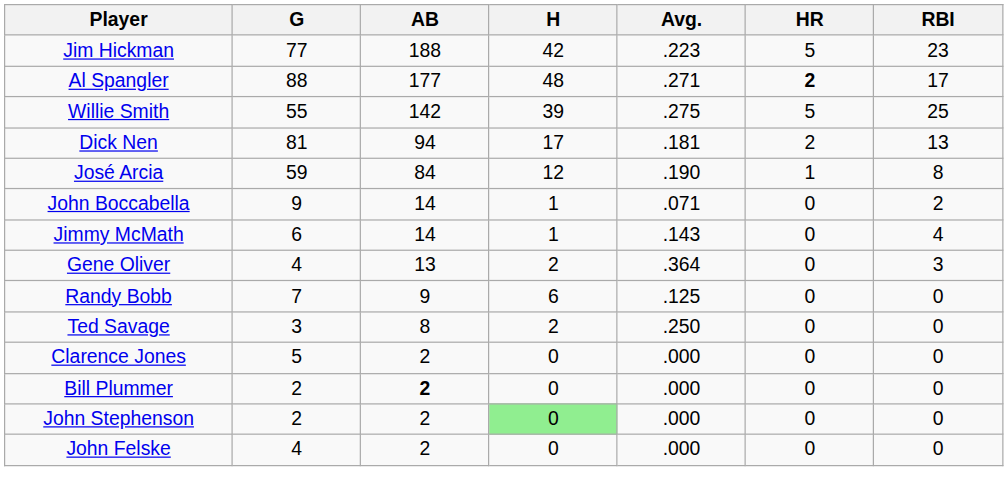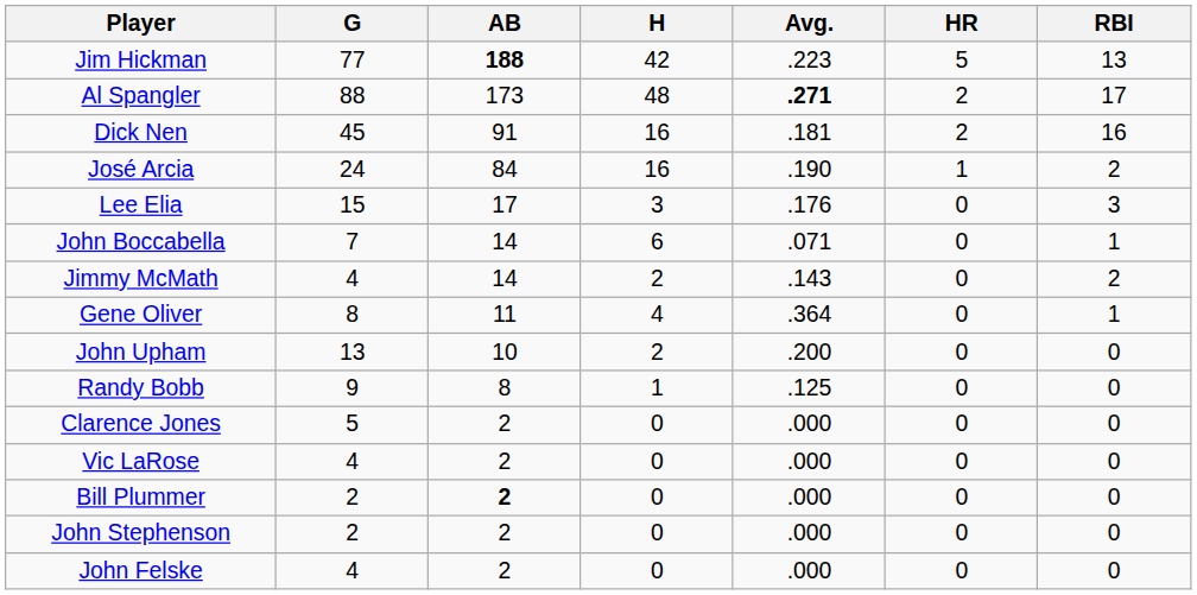 <table class="wikitable sortable">
 <tr>
 <th bgcolor="#DDDDFF" width="16%">Player</th>
 <th bgcolor="#DDDDFF" width="9%">G</th>
 <th bgcolor="#DDDDFF" width="9%">AB</th>
 <th bgcolor="#DDDDFF" width="9%">H</th>
 <th bgcolor="#DDDDFF" width="9%">Avg.</th>
 <th bgcolor="#DDDDFF" width="9%">HR</th>
 <th bgcolor="#DDDDFF" width="9%">RBI</th>
 </tr>
 <tr align="center">
 <td><a href='#'>Jim Hickman</a></td>
 <td>77</td>
-<td>188</td>
+<td><strong>188</strong></td>
 <td>42</td>
 <td>.223</td>
 <td>5</td>
-<td>23</td>
+<td>13</td>
 </tr>
 <tr align=center>
 <td><a href='#'>Al Spangler</a></td>
 <td>88</td>
-<td>177</td>
+<td>173</td>
 <td>48</td>
-<td>.271</td>
-<td><strong>2</strong></td>
+<td><strong>.271</strong></td>
+<td>2</td>
 <td>17</td>
 </tr>
 <tr align=center>
-<td><a href='#'>Willie Smith</a></td>
-<td>55</td>
-<td>142</td>
-<td>39</td>
-<td>.275</td>
-<td>5</td>
-<td>25</td>
-</tr>
-<tr align=center>
 <td><a href='#'>Dick Nen</a></td>
-<td>81</td>
-<td>94</td>
-<td>17</td>
+<td>45</td>
+<td>91</td>
+<td>16</td>
 <td>.181</td>
 <td>2</td>
-<td>13</td>
+<td>16</td>
 </tr>
 <tr align=center>
 <td><a href='#'>José Arcia</a></td>
-<td>59</td>
+<td>24</td>
 <td>84</td>
-<td>12</td>
+<td>16</td>
 <td>.190</td>
 <td>1</td>
-<td>8</td>
+<td>2</td>
+</tr>
+<tr align="center">
+<td><a href='#'>Lee Elia</a></td>
+<td>15</td>
+<td>17</td>
+<td>3</td>
+<td>.176</td>
+<td>0</td>
+<td>3</td>
 </tr>
 <tr align=center>
 <td><a href='#'>John Boccabella</a></td>
-<td>9</td>
+<td>7</td>
 <td>14</td>
+<td>6</td>
+<td>.071</td>
+<td>0</td>
 <td>1</td>
-<td>.071</td>
+</tr>
+<tr align=center>
+<td><a href='#'>Jimmy McMath</a></td>
+<td>4</td>
+<td>14</td>
+<td>2</td>
+<td>.143</td>
 <td>0</td>
 <td>2</td>
 </tr>
 <tr align=center>
-<td><a href='#'>Jimmy McMath</a></td>
-<td>6</td>
-<td>14</td>
+<td><a href='#'>Gene Oliver</a></td>
+<td>8</td>
+<td>11</td>
+<td>4</td>
+<td>.364</td>
+<td>0</td>
 <td>1</td>
-<td>.143</td>
-<td>0</td>
-<td>4</td>
 </tr>
 <tr align=center>
-<td><a href='#'>Gene Oliver</a></td>
-<td>4</td>
+<td><a href='#'>John Upham</a></td>
 <td>13</td>
+<td>10</td>
 <td>2</td>
-<td>.364</td>
-<td>0</td>
-<td>3</td>
-</tr>
-<tr align=center>
-<td><a href='#'>Randy Bobb</a></td>
-<td>7</td>
-<td>9</td>
-<td>6</td>
-<td>.125</td>
+<td>.200</td>
 <td>0</td>
 <td>0</td>
 </tr>
 <tr align=center>
-<td><a href='#'>Ted Savage</a></td>
-<td>3</td>
+<td><a href='#'>Randy Bobb</a></td>
+<td>9</td>
 <td>8</td>
-<td>2</td>
-<td>.250</td>
+<td>1</td>
+<td>.125</td>
 <td>0</td>
 <td>0</td>
 </tr>
 <tr align=center>
 <td><a href='#'>Clarence Jones</a></td>
 <td>5</td>
+<td>2</td>
+<td>0</td>
+<td>.000</td>
+<td>0</td>
+<td>0</td>
+</tr>
+<tr align=center>
+<td><a href='#'>Vic LaRose</a></td>
+<td>4</td>
 <td>2</td>
 <td>0</td>
 <td>.000</td>
 <td>0</td>
 <td>0</td>
 </tr>
 <tr align=center>
 <td><a href='#'>Bill Plummer</a></td>
 <td>2</td>
 <td><strong>2</strong></td>
 <td>0</td>
 <td>.000</td>
 <td>0</td>
 <td>0</td>
 </tr>
 <tr align=center>
 <td><a href='#'>John Stephenson</a></td>
 <td>2</td>
 <td>2</td>
-<td style="background: lightgreen;">0</td>
+<td>0</td>
 <td>.000</td>
 <td>0</td>
 <td>0</td>
 </tr>
 <tr align=center>
 <td><a href='#'>John Felske</a></td>
 <td>4</td>
 <td>2</td>
 <td>0</td>
 <td>.000</td>
 <td>0</td>
 <td>0</td>
 </tr>
 </table>
